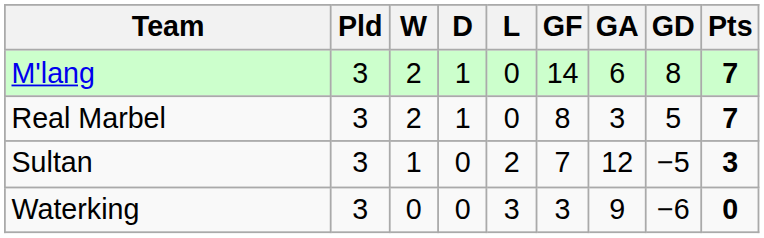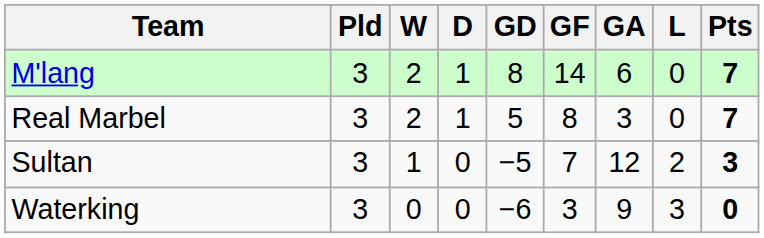 <table class="wikitable" style="text-align: center;">
 <tr>
 <th width="175">Team</th>
 <th width="20">Pld</th>
 <th width="20">W</th>
 <th width="20">D</th>
-<th width="20">L</th>
+<th width="20">GD</th>
 <th width="20">GF</th>
 <th width="20">GA</th>
-<th width="20">GD</th>
+<th width="20">L</th>
 <th width="20">Pts</th>
 </tr>
 <tr bgcolor=#ccffcc>
 <td style="text-align:left;"><a href='#'>M'lang</a></td>
 <td>3</td>
 <td>2</td>
 <td>1</td>
-<td>0</td>
+<td>8</td>
 <td>14</td>
 <td>6</td>
-<td>8</td>
+<td>0</td>
 <td><strong>7</strong></td>
 </tr>
 <tr>
 <td style="text-align:left;">Real Marbel</td>
 <td>3</td>
 <td>2</td>
 <td>1</td>
-<td>0</td>
+<td>5</td>
 <td>8</td>
 <td>3</td>
-<td>5</td>
+<td>0</td>
 <td><strong>7</strong></td>
 </tr>
 <tr>
 <td style="text-align:left;">Sultan</td>
 <td>3</td>
 <td>1</td>
 <td>0</td>
-<td>2</td>
+<td>−5</td>
 <td>7</td>
 <td>12</td>
-<td>−5</td>
+<td>2</td>
 <td><strong>3</strong></td>
 </tr>
 <tr>
 <td style="text-align:left;">Waterking</td>
 <td>3</td>
 <td>0</td>
 <td>0</td>
-<td>3</td>
+<td>−6</td>
 <td>3</td>
 <td>9</td>
-<td>−6</td>
+<td>3</td>
 <td><strong>0</strong></td>
 </tr>
 </table>
